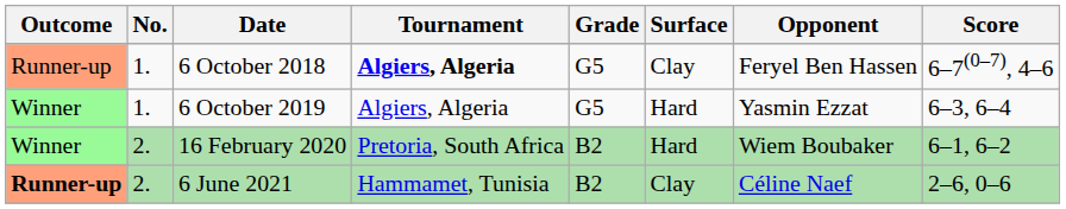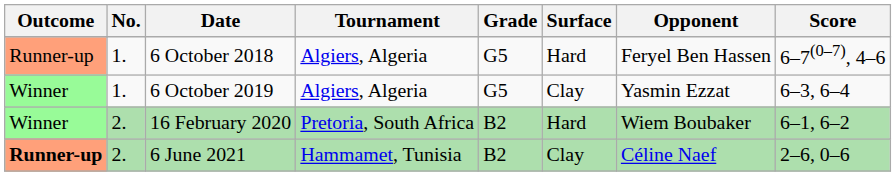 <table class="sortable wikitable" style=font-size:97%>
 <tr>
 <th>Outcome</th>
 <th>No.</th>
 <th>Date</th>
 <th>Tournament</th>
 <th>Grade</th>
 <th>Surface</th>
 <th>Opponent</th>
 <th>Score</th>
 </tr>
 <tr>
 </tr>
 <tr>
 <td style="background:#ffa07a;">Runner-up</td>
 <td>1.</td>
 <td>6 October 2018</td>
-<td><strong><a href='#'>Algiers</a>, Algeria</strong></td>
+<td><a href='#'>Algiers</a>, Algeria</td>
 <td>G5</td>
-<td>Clay</td>
+<td>Hard</td>
 <td> Feryel Ben Hassen</td>
 <td>6–7<sup>(0–7)</sup>, 4–6</td>
 </tr>
 <tr>
 <td bgcolor="98FB98">Winner</td>
 <td>1.</td>
 <td>6 October 2019</td>
 <td><a href='#'>Algiers</a>, Algeria</td>
 <td>G5</td>
-<td>Hard</td>
+<td>Clay</td>
 <td> Yasmin Ezzat</td>
 <td>6–3, 6–4</td>
 </tr>
 <tr bgcolor="#ADDFAD">
 <td bgcolor="98FB98">Winner</td>
 <td>2.</td>
 <td>16 February 2020</td>
 <td><a href='#'>Pretoria</a>, South Africa</td>
 <td>B2</td>
 <td>Hard</td>
 <td> Wiem Boubaker</td>
 <td>6–1, 6–2</td>
 </tr>
 <tr bgcolor="#ADDFAD">
 <td style="background:#ffa07a;"><strong>Runner-up</strong></td>
 <td>2.</td>
 <td>6 June 2021</td>
 <td><a href='#'>Hammamet</a>, Tunisia</td>
 <td>B2</td>
 <td>Clay</td>
 <td> <a href='#'>Céline Naef</a></td>
 <td>2–6, 0–6</td>
 </tr>
 </table>
